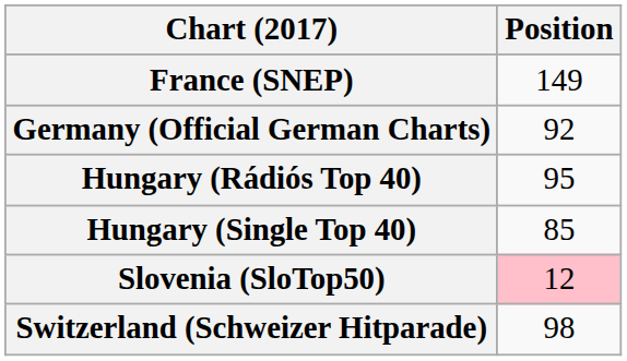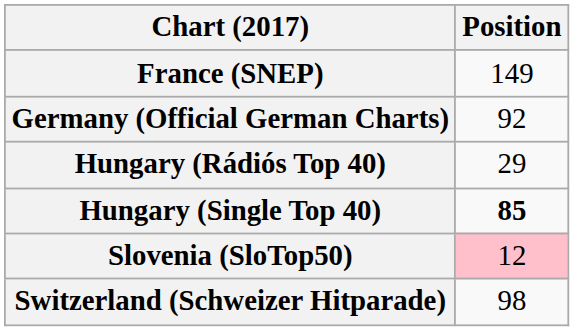 <table class="wikitable plainrowheaders sortable" style="text-align:center">
 <tr>
 <th scope="col">Chart (2017)</th>
 <th scope="col">Position</th>
 </tr>
 <tr>
 <th scope="row">France (SNEP)</th>
 <td>149</td>
 </tr>
 <tr>
 <th scope="row">Germany (Official German Charts)</th>
 <td>92</td>
 </tr>
 <tr>
 <th scope="row">Hungary (Rádiós Top 40)</th>
-<td>95</td>
+<td>29</td>
 </tr>
 <tr>
 <th scope="row">Hungary (Single Top 40)</th>
-<td>85</td>
+<td><strong>85</strong></td>
 </tr>
 <tr>
 <th scope="row">Slovenia (SloTop50)</th>
 <td style="background: pink;">12</td>
 </tr>
 <tr>
 <th scope="row">Switzerland (Schweizer Hitparade)</th>
 <td>98</td>
 </tr>
 </table>
